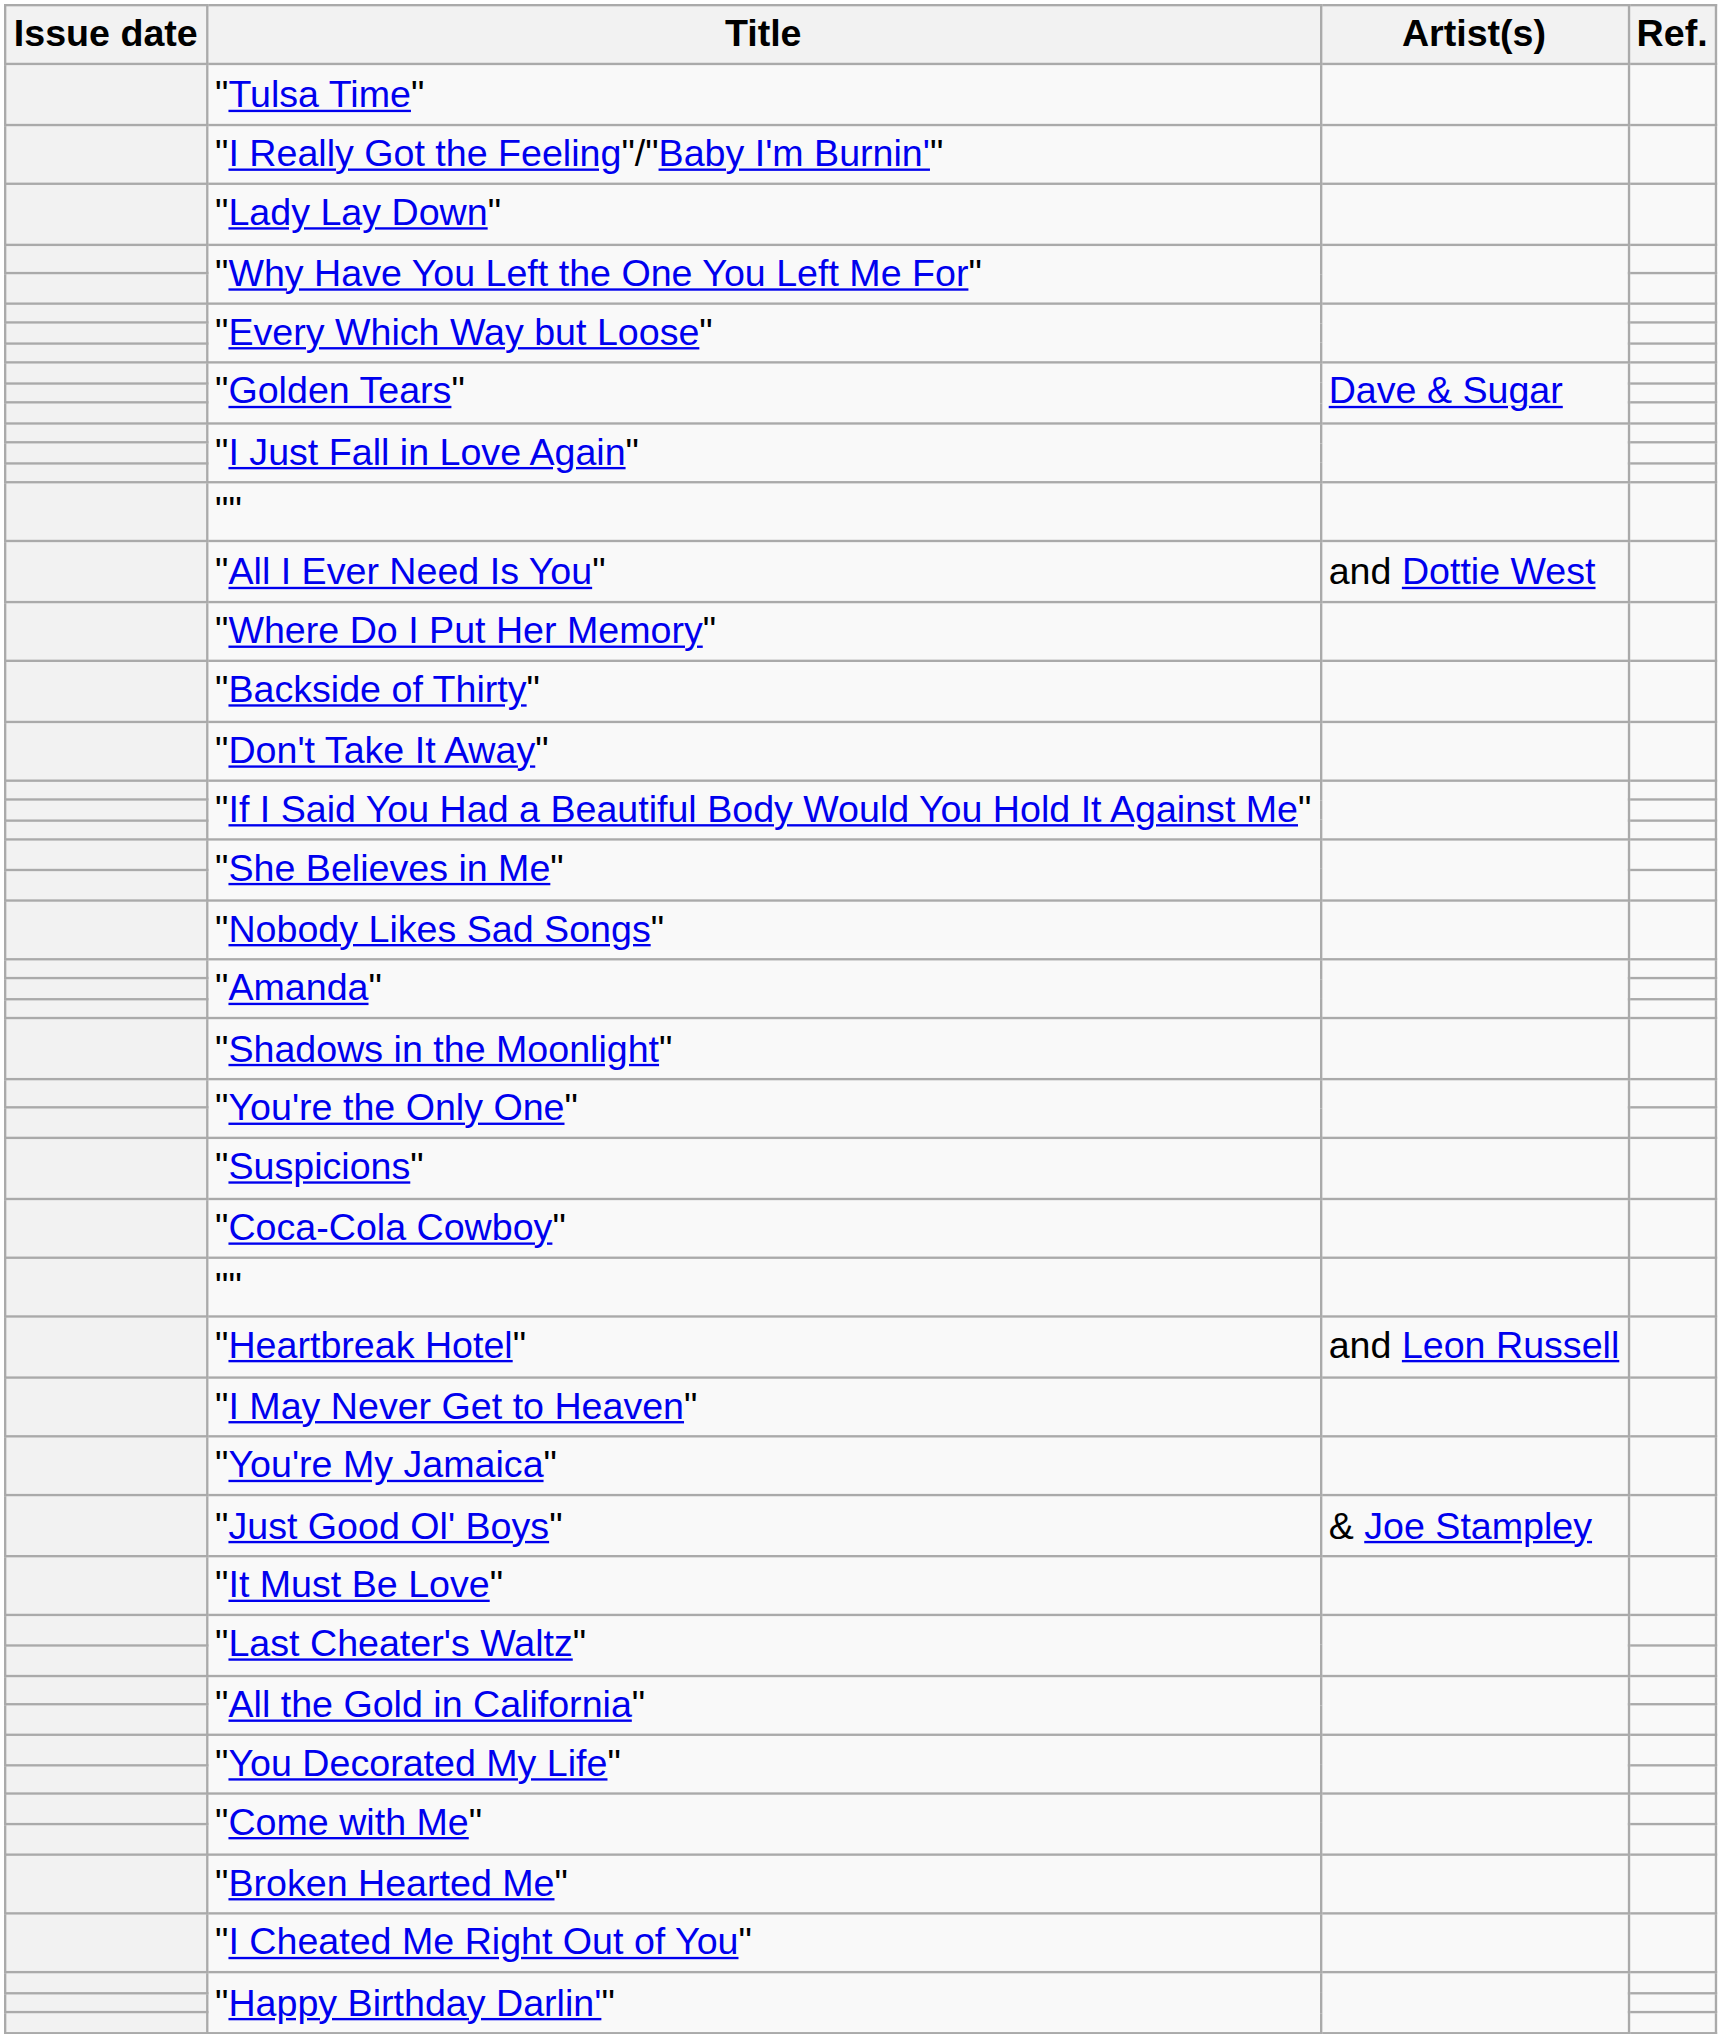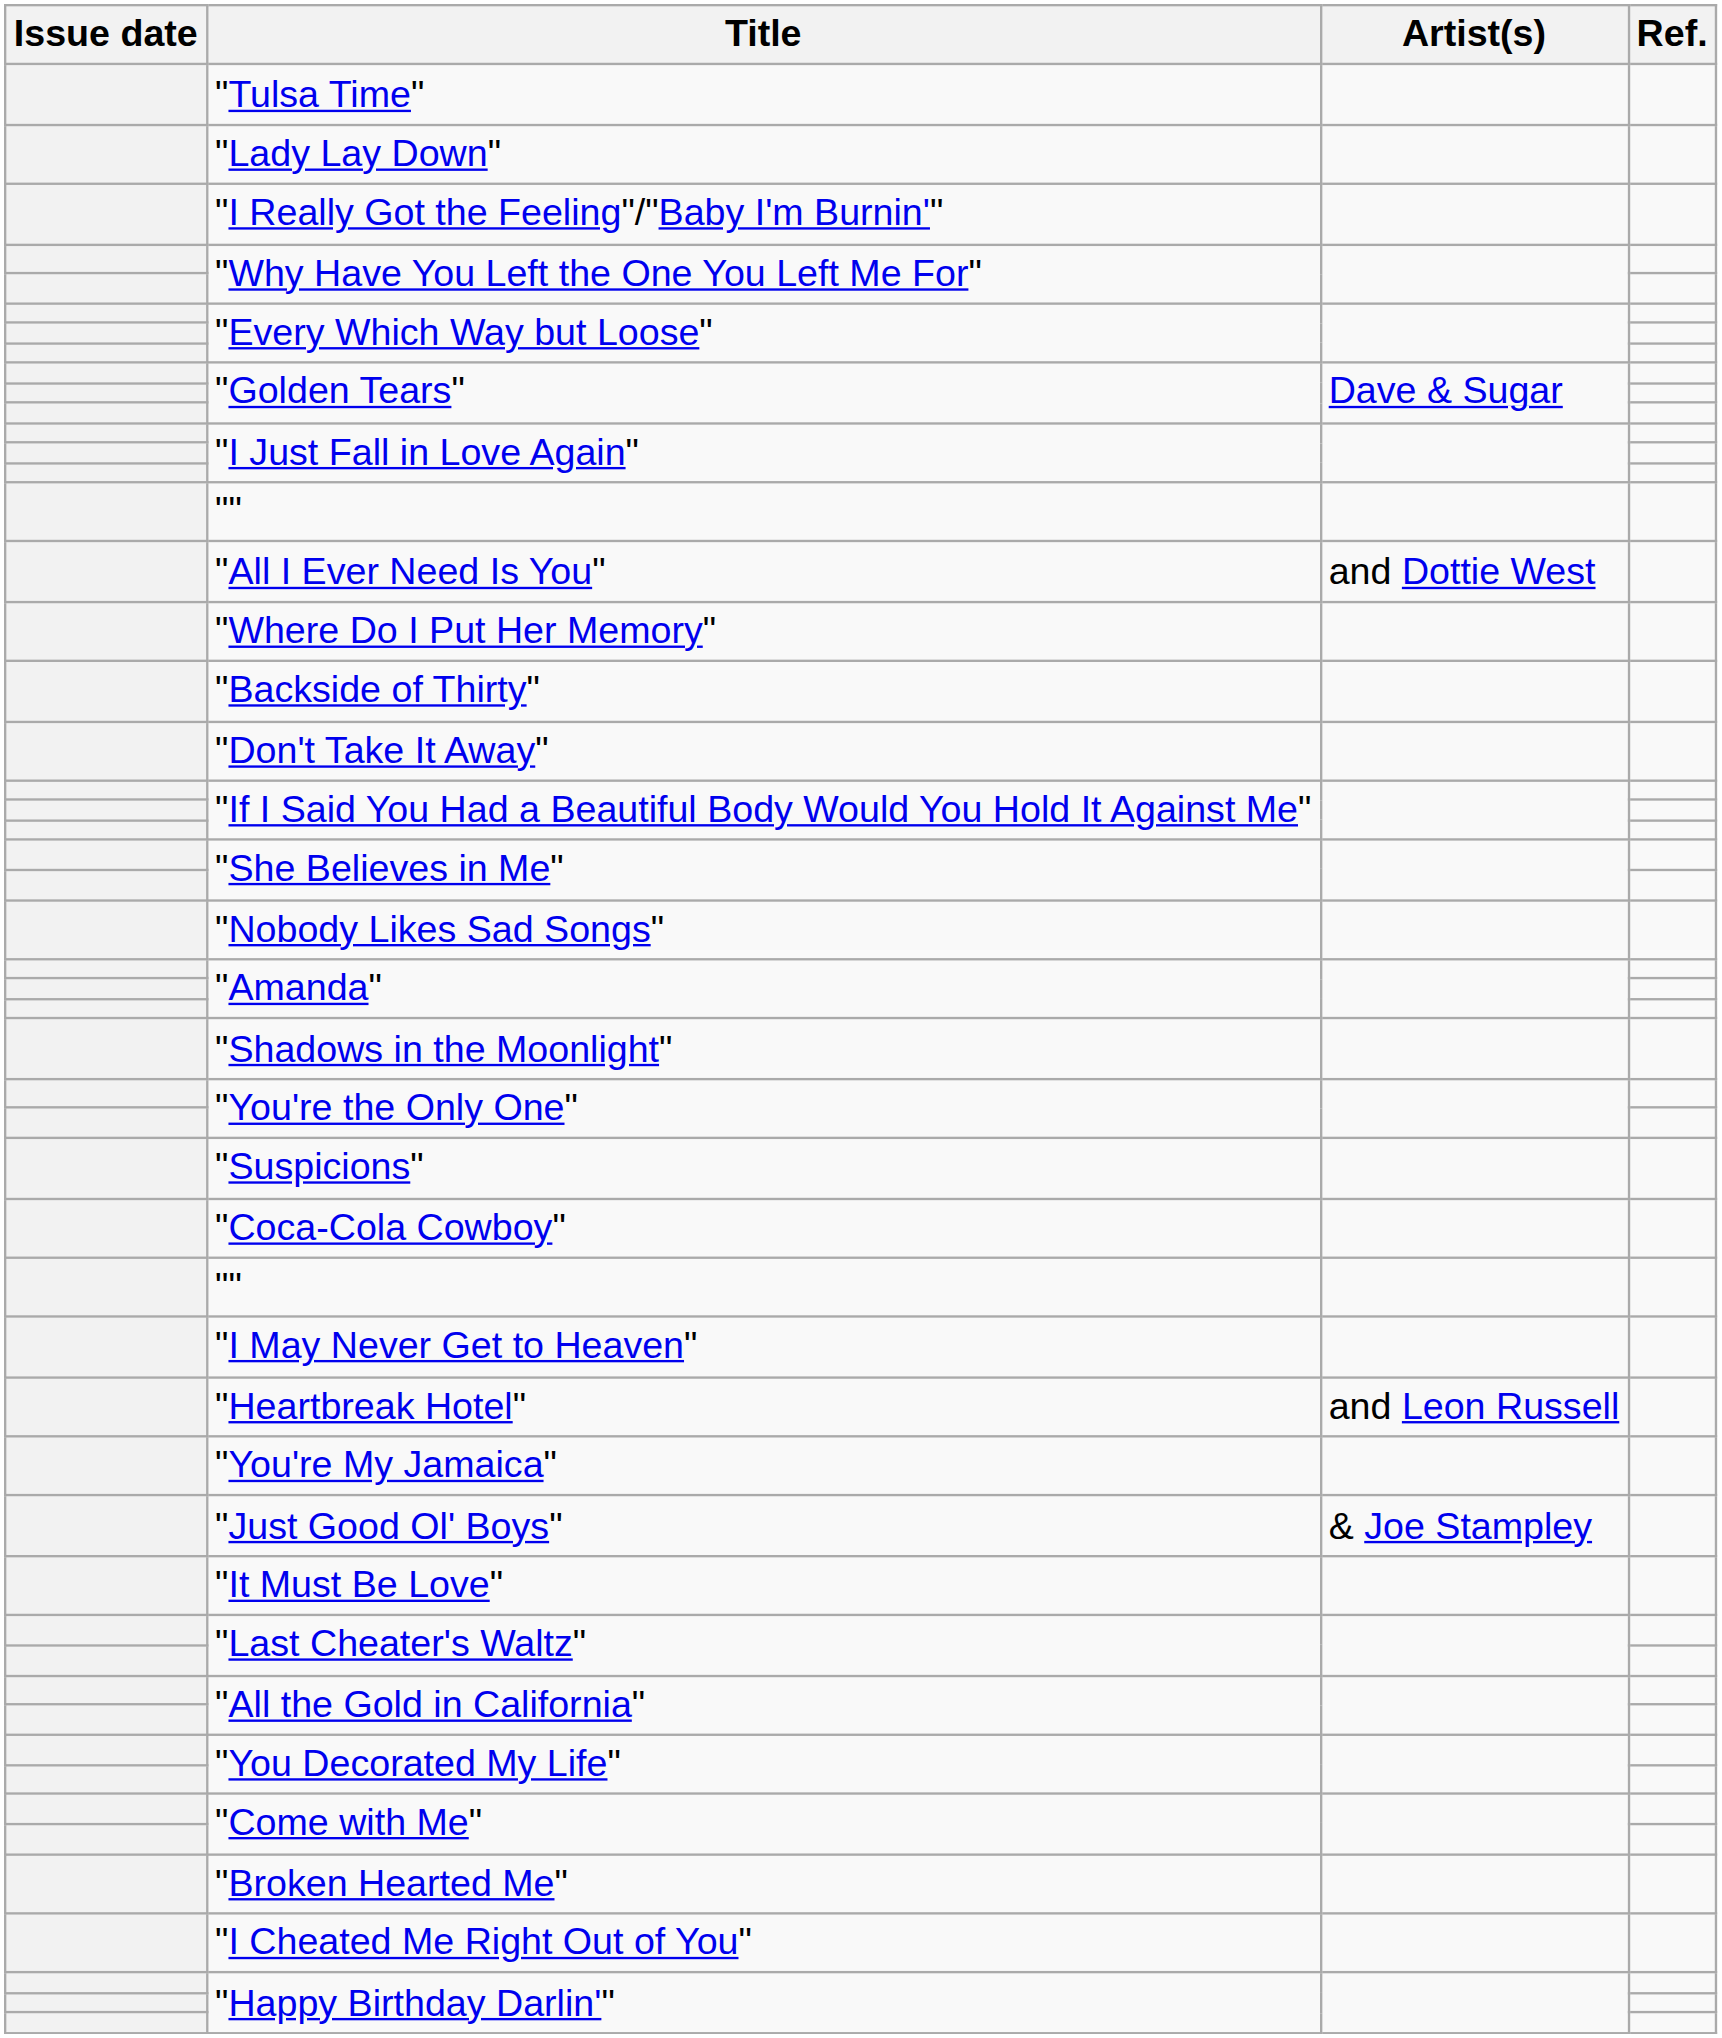 <table class="wikitable sortable plainrowheaders">
 <tr>
 <th scope=col>Issue date</th>
 <th scope=col>Title</th>
 <th scope=col>Artist(s)</th>
 <th scope=col class=unsortable>Ref.</th>
 </tr>
 <tr>
 <th scope=row></th>
 <td>"<a href='#'>Tulsa Time</a>"</td>
 <td></td>
 <td style="text-align: center;"></td>
 </tr>
 <tr>
 <th scope=row></th>
-<td>"<a href='#'>I Really Got the Feeling</a>"/"<a href='#'>Baby I'm Burnin'</a>"</td>
+<td>"<a href='#'>Lady Lay Down</a>"</td>
 <td></td>
 <td style="text-align: center;"></td>
 </tr>
 <tr>
 <th scope=row></th>
-<td>"<a href='#'>Lady Lay Down</a>"</td>
+<td>"<a href='#'>I Really Got the Feeling</a>"/"<a href='#'>Baby I'm Burnin'</a>"</td>
 <td></td>
 <td style="text-align: center;"></td>
 </tr>
 <tr>
 <th scope=row></th>
 <td rowspan="2">"<a href='#'>Why Have You Left the One You Left Me For</a>"</td>
 <td rowspan="2"></td>
 <td style="text-align: center;"></td>
 </tr>
 <tr>
 <th scope=row></th>
 <td style="text-align: center;"></td>
 </tr>
 <tr>
 <th scope=row></th>
 <td rowspan="3">"<a href='#'>Every Which Way but Loose</a>"</td>
 <td rowspan="3"></td>
 <td style="text-align: center;"></td>
 </tr>
 <tr>
 <th scope=row></th>
 <td style="text-align: center;"></td>
 </tr>
 <tr>
 <th scope=row></th>
 <td style="text-align: center;"></td>
 </tr>
 <tr>
 <th scope=row></th>
 <td rowspan="3">"<a href='#'>Golden Tears</a>"</td>
 <td rowspan="3"><a href='#'>Dave & Sugar</a></td>
 <td style="text-align: center;"></td>
 </tr>
 <tr>
 <th scope=row></th>
 <td style="text-align: center;"></td>
 </tr>
 <tr>
 <th scope=row></th>
 <td style="text-align: center;"></td>
 </tr>
 <tr>
 <th scope=row></th>
 <td rowspan="3">"<a href='#'>I Just Fall in Love Again</a>"</td>
 <td rowspan="3"></td>
 <td style="text-align: center;"></td>
 </tr>
 <tr>
 <th scope=row></th>
 <td style="text-align: center;"></td>
 </tr>
 <tr>
 <th scope=row></th>
 <td style="text-align: center;"></td>
 </tr>
 <tr>
 <th scope=row></th>
 <td>""</td>
 <td></td>
 <td style="text-align: center;"></td>
 </tr>
 <tr>
 <th scope=row></th>
 <td>"<a href='#'>All I Ever Need Is You</a>"</td>
 <td> and <a href='#'>Dottie West</a></td>
 <td style="text-align: center;"></td>
 </tr>
 <tr>
 <th scope=row></th>
 <td>"<a href='#'>Where Do I Put Her Memory</a>"</td>
 <td></td>
 <td style="text-align: center;"></td>
 </tr>
 <tr>
 <th scope=row></th>
 <td>"<a href='#'>Backside of Thirty</a>"</td>
 <td></td>
 <td style="text-align: center;"></td>
 </tr>
 <tr>
 <th scope=row></th>
 <td>"<a href='#'>Don't Take It Away</a>"</td>
 <td></td>
 <td style="text-align: center;"></td>
 </tr>
 <tr>
 <th scope=row></th>
 <td rowspan="3">"<a href='#'>If I Said You Had a Beautiful Body Would You Hold It Against Me</a>"</td>
 <td rowspan="3"></td>
 <td style="text-align: center;"></td>
 </tr>
 <tr>
 <th scope=row></th>
 <td style="text-align: center;"></td>
 </tr>
 <tr>
 <th scope=row></th>
 <td style="text-align: center;"></td>
 </tr>
 <tr>
 <th scope=row></th>
 <td rowspan="2">"<a href='#'>She Believes in Me</a>"</td>
 <td rowspan="2"></td>
 <td style="text-align: center;"></td>
 </tr>
 <tr>
 <th scope=row></th>
 <td style="text-align: center;"></td>
 </tr>
 <tr>
 <th scope=row></th>
 <td>"<a href='#'>Nobody Likes Sad Songs</a>"</td>
 <td></td>
 <td style="text-align: center;"></td>
 </tr>
 <tr>
 <th scope=row></th>
 <td rowspan="3">"<a href='#'>Amanda</a>"</td>
 <td rowspan="3"></td>
 <td style="text-align: center;"></td>
 </tr>
 <tr>
 <th scope=row></th>
 <td style="text-align: center;"></td>
 </tr>
 <tr>
 <th scope=row></th>
 <td style="text-align: center;"></td>
 </tr>
 <tr>
 <th scope=row></th>
 <td>"<a href='#'>Shadows in the Moonlight</a>"</td>
 <td></td>
 <td style="text-align: center;"></td>
 </tr>
 <tr>
 <th scope=row></th>
 <td rowspan="2">"<a href='#'>You're the Only One</a>"</td>
 <td rowspan="2"></td>
 <td style="text-align: center;"></td>
 </tr>
 <tr>
 <th scope=row></th>
 <td style="text-align: center;"></td>
 </tr>
 <tr>
 <th scope=row></th>
 <td>"<a href='#'>Suspicions</a>"</td>
 <td></td>
 <td style="text-align: center;"></td>
 </tr>
 <tr>
 <th scope=row></th>
 <td>"<a href='#'>Coca-Cola Cowboy</a>"</td>
 <td></td>
 <td style="text-align: center;"></td>
 </tr>
 <tr>
 <th scope=row></th>
 <td>""</td>
 <td></td>
 <td style="text-align: center;"></td>
 </tr>
 <tr>
 <th scope=row></th>
-<td>"<a href='#'>Heartbreak Hotel</a>"</td>
-<td> and <a href='#'>Leon Russell</a></td>
+<td>"<a href='#'>I May Never Get to Heaven</a>"</td>
+<td></td>
 <td style="text-align: center;"></td>
 </tr>
 <tr>
 <th scope=row></th>
-<td>"<a href='#'>I May Never Get to Heaven</a>"</td>
-<td></td>
+<td>"<a href='#'>Heartbreak Hotel</a>"</td>
+<td> and <a href='#'>Leon Russell</a></td>
 <td style="text-align: center;"></td>
 </tr>
 <tr>
 <th scope=row></th>
 <td>"<a href='#'>You're My Jamaica</a>"</td>
 <td></td>
 <td style="text-align: center;"></td>
 </tr>
 <tr>
 <th scope=row></th>
 <td>"<a href='#'>Just Good Ol' Boys</a>"</td>
 <td> & <a href='#'>Joe Stampley</a></td>
 <td style="text-align: center;"></td>
 </tr>
 <tr>
 <th scope=row></th>
 <td>"<a href='#'>It Must Be Love</a>"</td>
 <td></td>
 <td style="text-align: center;"></td>
 </tr>
 <tr>
 <th scope=row></th>
 <td rowspan="2">"<a href='#'>Last Cheater's Waltz</a>"</td>
 <td rowspan="2"></td>
 <td style="text-align: center;"></td>
 </tr>
 <tr>
 <th scope=row></th>
 <td style="text-align: center;"></td>
 </tr>
 <tr>
 <th scope=row></th>
 <td rowspan="2">"<a href='#'>All the Gold in California</a>"</td>
 <td rowspan="2"></td>
 <td style="text-align: center;"></td>
 </tr>
 <tr>
 <th scope=row></th>
 <td style="text-align: center;"></td>
 </tr>
 <tr>
 <th scope=row></th>
 <td rowspan="2">"<a href='#'>You Decorated My Life</a>"</td>
 <td rowspan="2"></td>
 <td style="text-align: center;"></td>
 </tr>
 <tr>
 <th scope=row></th>
 <td style="text-align: center;"></td>
 </tr>
 <tr>
 <th scope=row></th>
 <td rowspan="2">"<a href='#'>Come with Me</a>"</td>
 <td rowspan="2"></td>
 <td style="text-align: center;"></td>
 </tr>
 <tr>
 <th scope=row></th>
 <td style="text-align: center;"></td>
 </tr>
 <tr>
 <th scope=row></th>
 <td>"<a href='#'>Broken Hearted Me</a>"</td>
 <td></td>
 <td style="text-align: center;"></td>
 </tr>
 <tr>
 <th scope=row></th>
 <td>"<a href='#'>I Cheated Me Right Out of You</a>"</td>
 <td></td>
 <td style="text-align: center;"></td>
 </tr>
 <tr>
 <th scope=row></th>
 <td rowspan="3">"<a href='#'>Happy Birthday Darlin'</a>"</td>
 <td rowspan="3"></td>
 <td style="text-align: center;"></td>
 </tr>
 <tr>
 <th scope=row></th>
 <td style="text-align: center;"></td>
 </tr>
 <tr>
 <th scope=row></th>
 <td style="text-align: center;"></td>
 </tr>
 </table>
